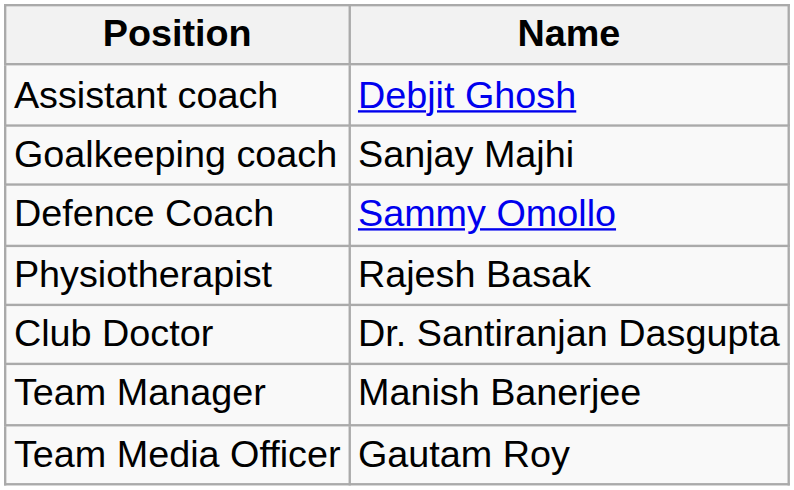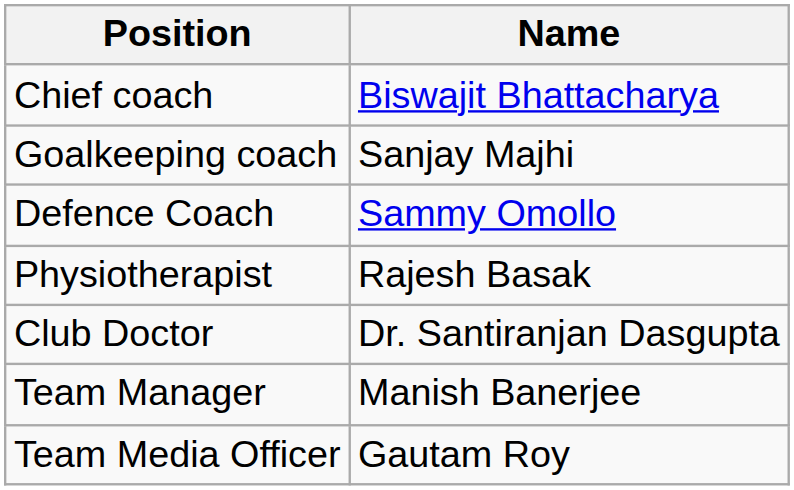 <table class="wikitable">
 <tr>
 <th>Position</th>
 <th>Name</th>
 </tr>
 <tr>
-<td>Assistant coach</td>
-<td> <a href='#'>Debjit Ghosh</a></td>
+<td>Chief coach</td>
+<td> <a href='#'>Biswajit Bhattacharya</a></td>
 </tr>
 <tr>
 <td>Goalkeeping coach</td>
 <td> Sanjay Majhi</td>
 </tr>
 <tr>
 <td>Defence Coach</td>
 <td> <a href='#'>Sammy Omollo</a></td>
 </tr>
 <tr>
 <td>Physiotherapist</td>
 <td> Rajesh Basak</td>
 </tr>
 <tr>
 <td>Club Doctor</td>
 <td> Dr. Santiranjan Dasgupta</td>
 </tr>
 <tr>
 <td>Team Manager</td>
 <td> Manish Banerjee</td>
 </tr>
 <tr>
 <td>Team Media Officer</td>
 <td> Gautam Roy</td>
 </tr>
 </table>
